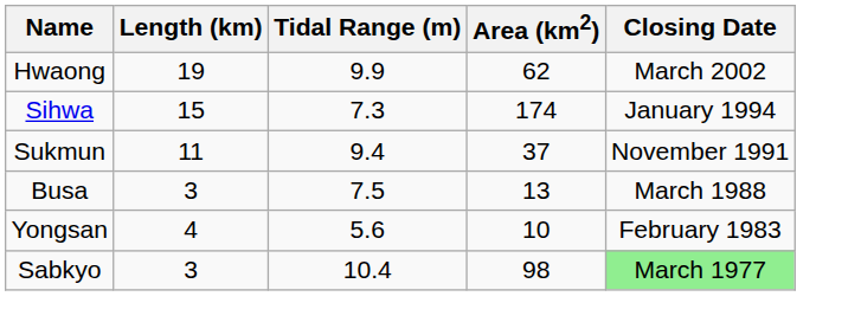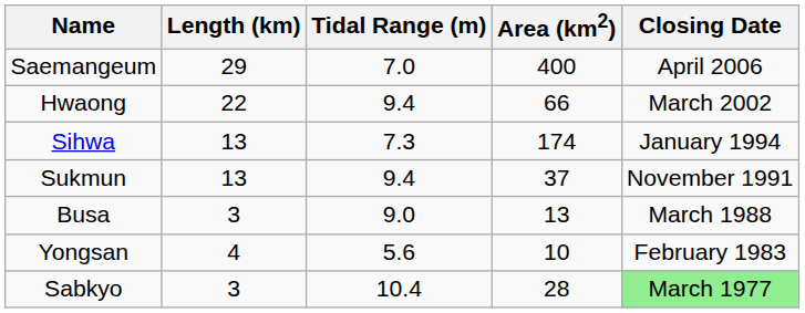 <table class="wikitable" style="text-align:center;">
 <tr>
 <th>Name</th>
 <th>Length (km)</th>
 <th>Tidal Range (m)</th>
 <th>Area (km<sup>2</sup>)</th>
 <th>Closing Date</th>
 </tr>
 <tr>
+<td>Saemangeum</td>
+<td>29</td>
+<td>7.0</td>
+<td>400</td>
+<td>April 2006</td>
+</tr>
+<tr>
 <td>Hwaong</td>
-<td>19</td>
-<td>9.9</td>
-<td>62</td>
+<td>22</td>
+<td>9.4</td>
+<td>66</td>
 <td>March 2002</td>
 </tr>
 <tr>
 <td><a href='#'>Sihwa</a></td>
-<td>15</td>
+<td>13</td>
 <td>7.3</td>
 <td>174</td>
 <td>January 1994</td>
 </tr>
 <tr>
 <td>Sukmun</td>
-<td>11</td>
+<td>13</td>
 <td>9.4</td>
 <td>37</td>
 <td>November 1991</td>
 </tr>
 <tr>
 <td>Busa</td>
 <td>3</td>
-<td>7.5</td>
+<td>9.0</td>
 <td>13</td>
 <td>March 1988</td>
 </tr>
 <tr>
 <td>Yongsan</td>
 <td>4</td>
 <td>5.6</td>
 <td>10</td>
 <td>February 1983</td>
 </tr>
 <tr>
 <td>Sabkyo</td>
 <td>3</td>
 <td>10.4</td>
-<td>98</td>
+<td>28</td>
 <td style="background: lightgreen;">March 1977</td>
 </tr>
 </table>
